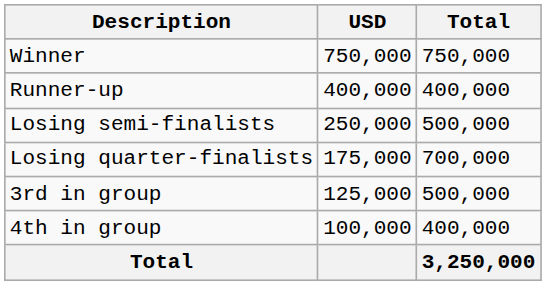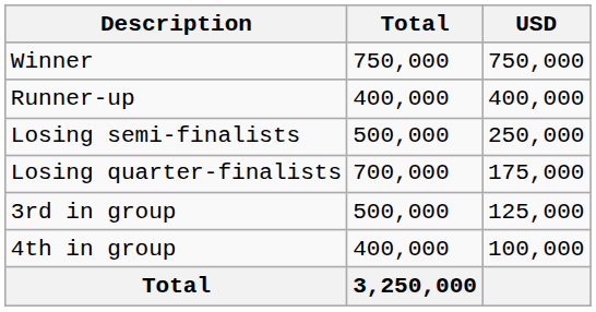 <table class="wikitable">
 <tr>
 <th>Description</th>
+<th>Total</th>
 <th>USD</th>
-<th>Total</th>
 </tr>
 <tr>
 <td>Winner</td>
 <td>750,000</td>
 <td>750,000</td>
 </tr>
 <tr>
 <td>Runner-up</td>
 <td>400,000</td>
 <td>400,000</td>
 </tr>
 <tr>
 <td>Losing semi-finalists</td>
+<td>500,000</td>
 <td>250,000</td>
-<td>500,000</td>
 </tr>
 <tr>
 <td>Losing quarter-finalists</td>
+<td>700,000</td>
 <td>175,000</td>
-<td>700,000</td>
 </tr>
 <tr>
 <td>3rd in group</td>
+<td>500,000</td>
 <td>125,000</td>
-<td>500,000</td>
 </tr>
 <tr>
 <td>4th in group</td>
+<td>400,000</td>
 <td>100,000</td>
-<td>400,000</td>
 </tr>
 <tr>
 <th>Total</th>
+<th>3,250,000</th>
 <th></th>
-<th>3,250,000</th>
 </tr>
 </table>
